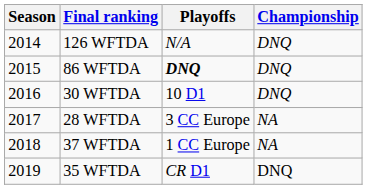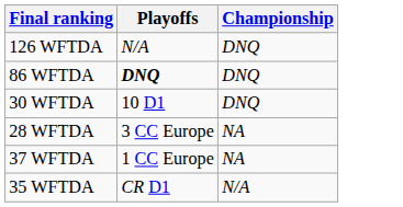 <table class="wikitable sortable">
 <tr>
-<th>Season</th>
 <th><a href='#'>Final ranking</a></th>
 <th>Playoffs</th>
 <th><a href='#'>Championship</a></th>
 </tr>
 <tr>
-<td>2014</td>
 <td>126 WFTDA</td>
 <td><em>N/A</em></td>
 <td><em>DNQ</em></td>
 </tr>
 <tr>
-<td>2015</td>
 <td>86 WFTDA</td>
 <td><strong><em>DNQ</em></strong></td>
 <td><em>DNQ</em></td>
 </tr>
 <tr>
-<td>2016</td>
 <td>30 WFTDA</td>
 <td>10 <a href='#'>D1</a></td>
 <td><em>DNQ</em></td>
 </tr>
 <tr>
-<td>2017</td>
 <td>28 WFTDA</td>
 <td>3 <a href='#'>CC</a> Europe</td>
 <td><em>NA</em></td>
 </tr>
 <tr>
-<td>2018</td>
 <td>37 WFTDA</td>
 <td>1 <a href='#'>CC</a> Europe</td>
 <td><em>NA</em></td>
 </tr>
 <tr>
-<td>2019</td>
 <td>35 WFTDA</td>
 <td><em>CR</em> <a href='#'>D1</a></td>
-<td>DNQ</td>
+<td><em>N/A</em></td>
 </tr>
 </table>
